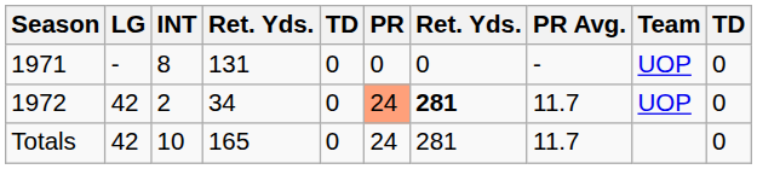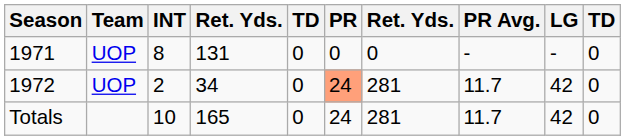 <table class="wikitable">
 <tr>
 <th>Season</th>
-<th>LG</th>
+<th>Team</th>
 <th>INT</th>
 <th>Ret. Yds.</th>
 <th>TD</th>
 <th>PR</th>
 <th>Ret. Yds.</th>
 <th>PR Avg.</th>
-<th>Team</th>
+<th>LG</th>
 <th>TD</th>
 </tr>
 <tr>
 <td>1971</td>
-<td>-</td>
+<td><a href='#'>UOP</a></td>
 <td>8</td>
 <td>131</td>
 <td>0</td>
 <td>0</td>
 <td>0</td>
 <td>-</td>
-<td><a href='#'>UOP</a></td>
+<td>-</td>
 <td>0</td>
 </tr>
 <tr>
 <td>1972</td>
-<td>42</td>
+<td><a href='#'>UOP</a></td>
 <td>2</td>
 <td>34</td>
 <td>0</td>
 <td style="background: lightsalmon;">24</td>
-<td><strong>281</strong></td>
+<td>281</td>
 <td>11.7</td>
-<td><a href='#'>UOP</a></td>
+<td>42</td>
 <td>0</td>
 </tr>
 <tr>
 <td>Totals</td>
-<td>42</td>
+<td></td>
 <td>10</td>
 <td>165</td>
 <td>0</td>
 <td>24</td>
 <td>281</td>
 <td>11.7</td>
-<td></td>
+<td>42</td>
 <td>0</td>
 </tr>
 </table>
